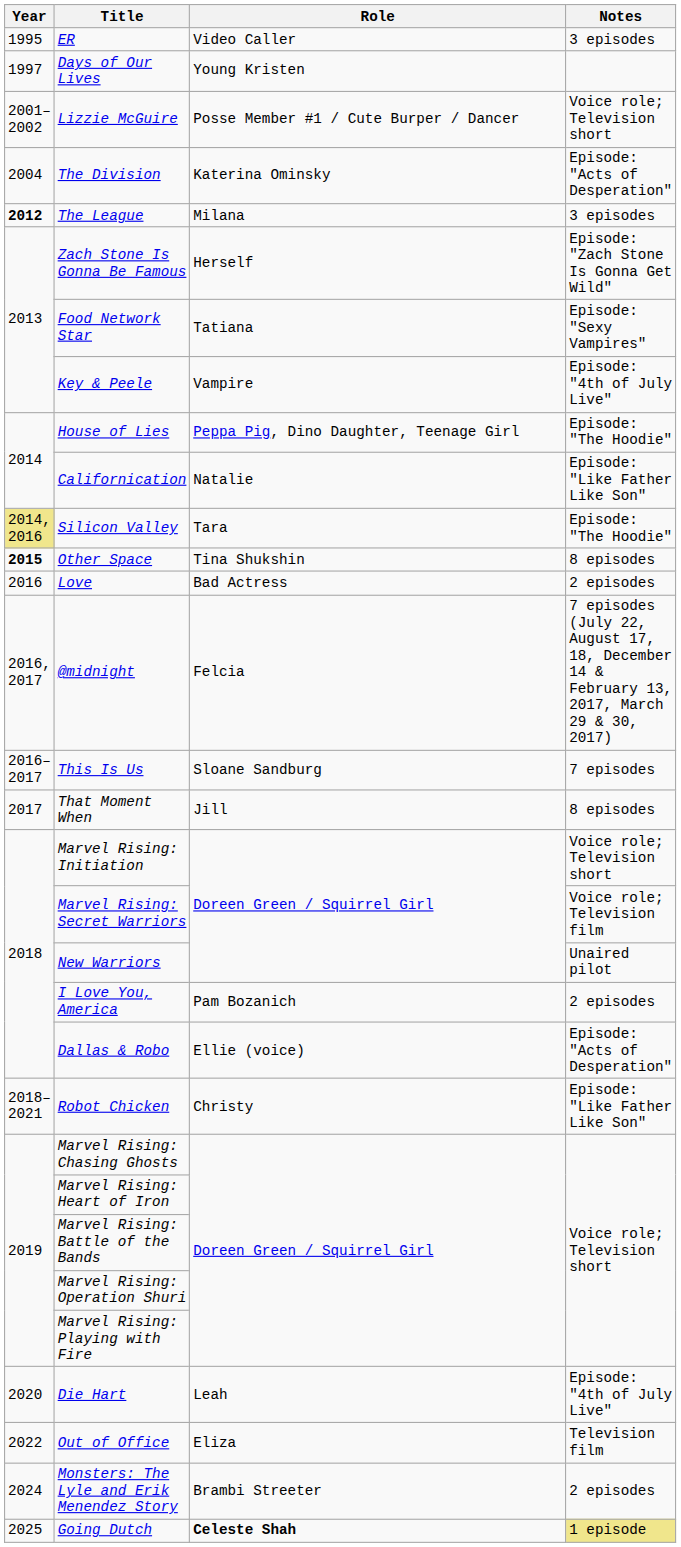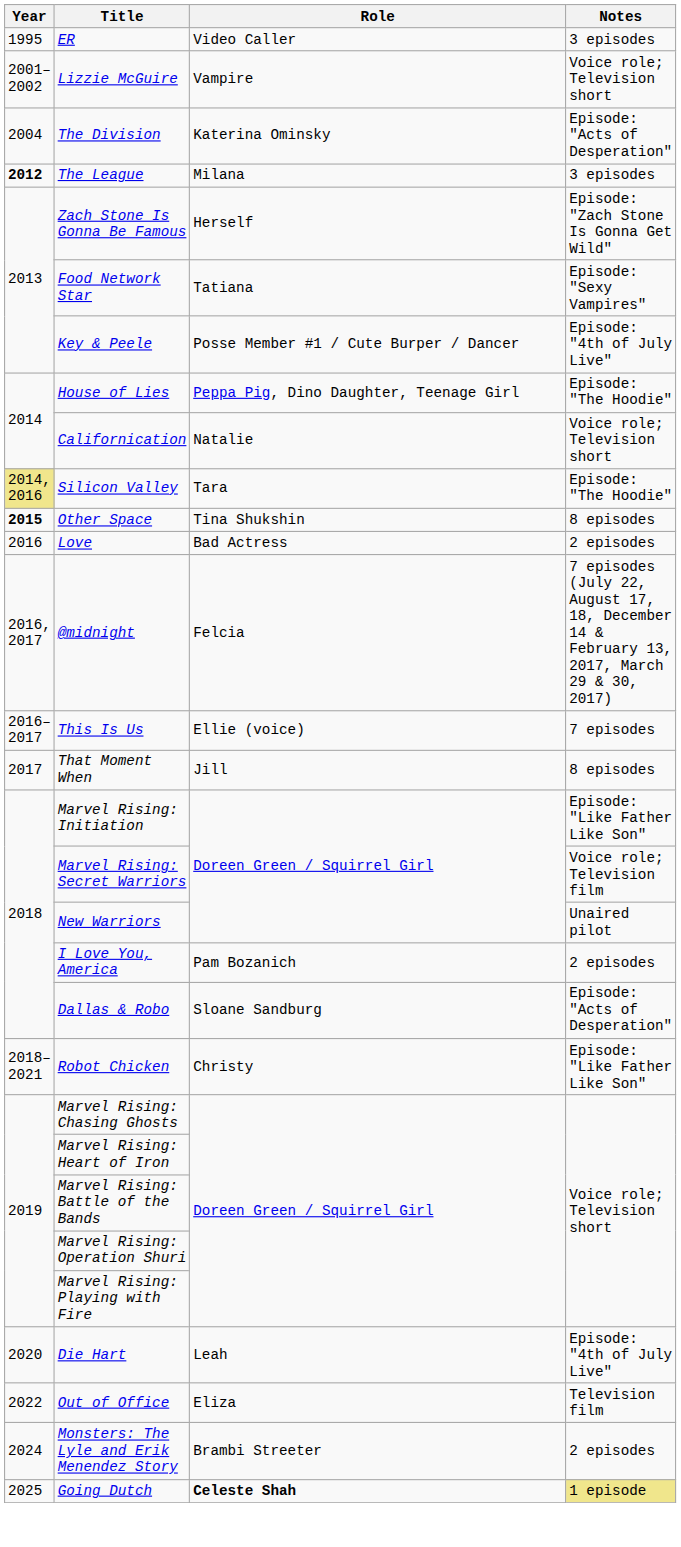 <table class="wikitable sortable">
 <tr>
 <th>Year</th>
 <th>Title</th>
 <th width=370>Role</th>
 <th class="unsortable">Notes</th>
 </tr>
 <tr>
 <td>1995</td>
 <td><em><a href='#'>ER</a></em></td>
 <td>Video Caller</td>
 <td>3 episodes</td>
 </tr>
 <tr>
-<td>1997</td>
-<td><em><a href='#'>Days of Our Lives</a></em></td>
-<td>Young Kristen</td>
-<td></td>
-</tr>
-<tr>
 <td>2001–2002</td>
 <td><em><a href='#'>Lizzie McGuire</a></em></td>
-<td>Posse Member #1 / Cute Burper / Dancer</td>
+<td>Vampire</td>
 <td>Voice role; Television short</td>
 </tr>
 <tr>
 <td>2004</td>
 <td><em><a href='#'>The Division</a></em></td>
 <td>Katerina Ominsky</td>
 <td>Episode: "Acts of Desperation"</td>
 </tr>
 <tr>
 <td><strong>2012</strong></td>
 <td><em><a href='#'>The League</a></em></td>
 <td>Milana</td>
 <td>3 episodes</td>
 </tr>
 <tr>
 <td rowspan="3">2013</td>
 <td><em><a href='#'>Zach Stone Is Gonna Be Famous</a></em></td>
 <td>Herself</td>
 <td>Episode: "Zach Stone Is Gonna Get Wild"</td>
 </tr>
 <tr>
 <td><em><a href='#'>Food Network Star</a></em></td>
 <td>Tatiana</td>
 <td>Episode: "Sexy Vampires"</td>
 </tr>
 <tr>
 <td><em><a href='#'>Key & Peele</a></em></td>
-<td>Vampire</td>
+<td>Posse Member #1 / Cute Burper / Dancer</td>
 <td>Episode: "4th of July Live"</td>
 </tr>
 <tr>
 <td rowspan="2">2014</td>
 <td><em><a href='#'>House of Lies</a></em></td>
 <td><a href='#'>Peppa Pig</a>, Dino Daughter, Teenage Girl</td>
 <td>Episode: "The Hoodie"</td>
 </tr>
 <tr>
 <td><em><a href='#'>Californication</a></em></td>
 <td>Natalie</td>
-<td>Episode: "Like Father Like Son"</td>
+<td>Voice role; Television short</td>
 </tr>
 <tr>
 <td style="background: khaki;">2014, 2016</td>
 <td><em><a href='#'>Silicon Valley</a></em></td>
 <td>Tara</td>
 <td>Episode: "The Hoodie"</td>
 </tr>
 <tr>
 <td><strong>2015</strong></td>
 <td><em><a href='#'>Other Space</a></em></td>
 <td>Tina Shukshin</td>
 <td>8 episodes</td>
 </tr>
 <tr>
 <td>2016</td>
 <td><em><a href='#'>Love</a></em></td>
 <td>Bad Actress</td>
 <td>2 episodes</td>
 </tr>
 <tr>
 <td>2016, 2017</td>
 <td><em><a href='#'>@midnight</a></em></td>
 <td>Felcia</td>
 <td>7 episodes (July 22, August 17, 18, December 14 & February 13, 2017, March 29 & 30, 2017)</td>
 </tr>
 <tr>
 <td>2016–2017</td>
 <td><em><a href='#'>This Is Us</a></em></td>
-<td>Sloane Sandburg</td>
+<td>Ellie (voice)</td>
 <td>7 episodes</td>
 </tr>
 <tr>
 <td>2017</td>
 <td><em>That Moment When</em></td>
 <td>Jill</td>
 <td>8 episodes</td>
 </tr>
 <tr>
 <td rowspan="5">2018</td>
 <td><em>Marvel Rising: Initiation</em></td>
 <td rowspan="3"><a href='#'>Doreen Green / Squirrel Girl</a></td>
-<td>Voice role; Television short</td>
+<td>Episode: "Like Father Like Son"</td>
 </tr>
 <tr>
 <td><em><a href='#'>Marvel Rising: Secret Warriors</a></em></td>
 <td>Voice role; Television film</td>
 </tr>
 <tr>
 <td><em><a href='#'>New Warriors</a></em></td>
 <td>Unaired pilot</td>
 </tr>
 <tr>
 <td><em><a href='#'>I Love You, America</a></em></td>
 <td>Pam Bozanich</td>
 <td>2 episodes</td>
 </tr>
 <tr>
 <td><em><a href='#'>Dallas & Robo</a></em></td>
-<td>Ellie (voice)</td>
+<td>Sloane Sandburg</td>
 <td>Episode: "Acts of Desperation"</td>
 </tr>
 <tr>
 <td>2018–2021</td>
 <td><em><a href='#'>Robot Chicken</a></em></td>
 <td>Christy</td>
 <td>Episode: "Like Father Like Son"</td>
 </tr>
 <tr>
 <td rowspan="5">2019</td>
 <td><em>Marvel Rising: Chasing Ghosts</em></td>
 <td rowspan="5"><a href='#'>Doreen Green / Squirrel Girl</a></td>
 <td rowspan="5">Voice role; Television short</td>
 </tr>
 <tr>
 <td><em>Marvel Rising: Heart of Iron</em></td>
 </tr>
 <tr>
 <td><em>Marvel Rising: Battle of the Bands</em></td>
 </tr>
 <tr>
 <td><em>Marvel Rising: Operation Shuri</em></td>
 </tr>
 <tr>
 <td><em>Marvel Rising: Playing with Fire</em></td>
 </tr>
 <tr>
 <td>2020</td>
 <td><em><a href='#'>Die Hart</a></em></td>
 <td>Leah</td>
 <td>Episode: "4th of July Live"</td>
 </tr>
 <tr>
 <td>2022</td>
 <td><em><a href='#'>Out of Office</a></em></td>
 <td>Eliza</td>
 <td>Television film</td>
 </tr>
 <tr>
 <td>2024</td>
 <td><em><a href='#'>Monsters: The Lyle and Erik Menendez Story</a></em></td>
 <td>Brambi Streeter</td>
 <td>2 episodes</td>
 </tr>
 <tr>
 <td>2025</td>
 <td><em><a href='#'>Going Dutch</a></em></td>
 <td><strong>Celeste Shah</strong></td>
 <td style="background: khaki;">1 episode</td>
 </tr>
 </table>
